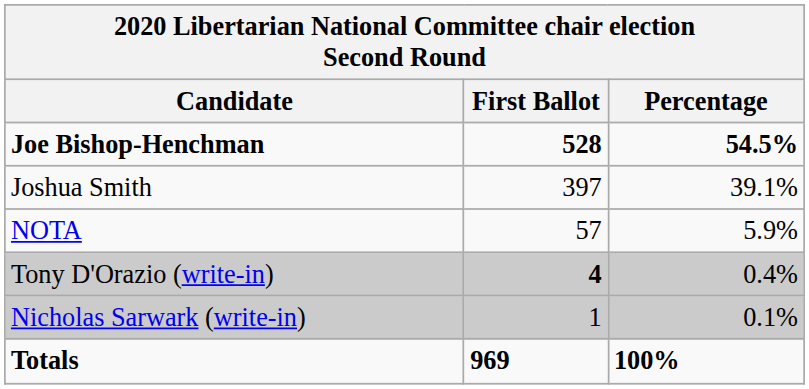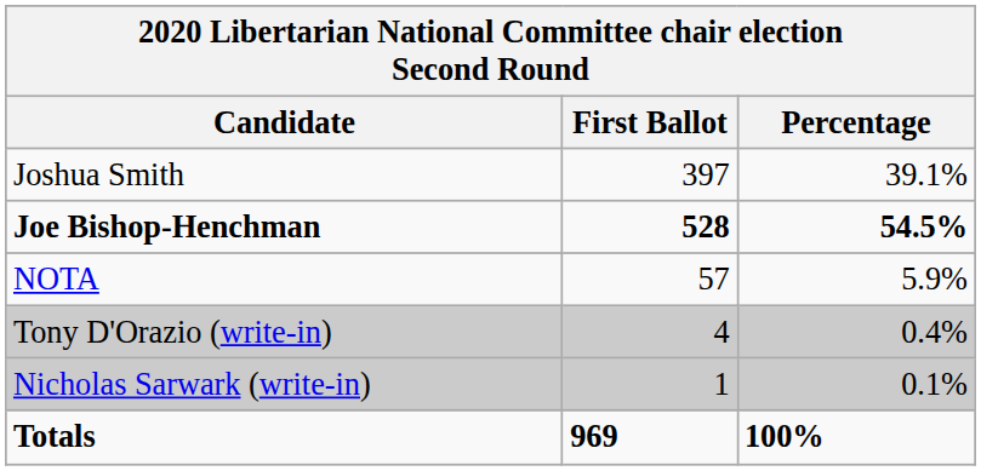 <table class="wikitable" style="font-size: 95%">
 <tr>
 <th colspan="3">2020 Libertarian National Committee chair election <br>Second Round</th>
 </tr>
 <tr>
 <th style="width: 17em">Candidate</th>
 <th style="width: 5em">First Ballot</th>
 <th style="width: 7em">Percentage</th>
 </tr>
 <tr>
+<td>Joshua Smith</td>
+<td style="text-align:right;">397</td>
+<td style="text-align:right;">39.1%</td>
+</tr>
+<tr>
 <td><strong>Joe Bishop-Henchman </strong></td>
 <td style="text-align:right;"><strong> 528 </strong></td>
 <td style="text-align:right;"><strong> 54.5% </strong></td>
-</tr>
-<tr>
-<td>Joshua Smith</td>
-<td style="text-align:right;">397</td>
-<td style="text-align:right;">39.1%</td>
 </tr>
 <tr>
 <td><a href='#'>NOTA</a></td>
 <td style="text-align:right;">57</td>
 <td style="text-align:right;">5.9%</td>
 </tr>
 <tr style="background:#cbcbcb">
 <td>Tony D'Orazio (<a href='#'>write-in</a>)</td>
-<td style="text-align:right;"><strong>4</strong></td>
+<td style="text-align:right;">4</td>
 <td style="text-align:right;">0.4%</td>
 </tr>
 <tr style="background:#cbcbcb">
 <td><a href='#'>Nicholas Sarwark</a> (<a href='#'>write-in</a>)</td>
 <td style="text-align:right;">1</td>
 <td style="text-align:right;">0.1%</td>
 </tr>
 <tr>
 <td><strong>Totals</strong></td>
 <td><strong>969</strong></td>
 <td><strong>100%</strong></td>
 </tr>
 </table>
